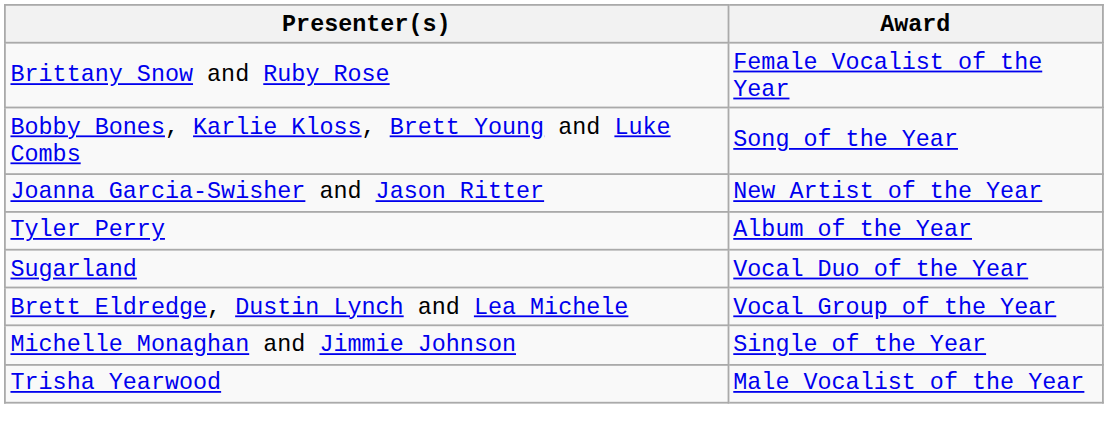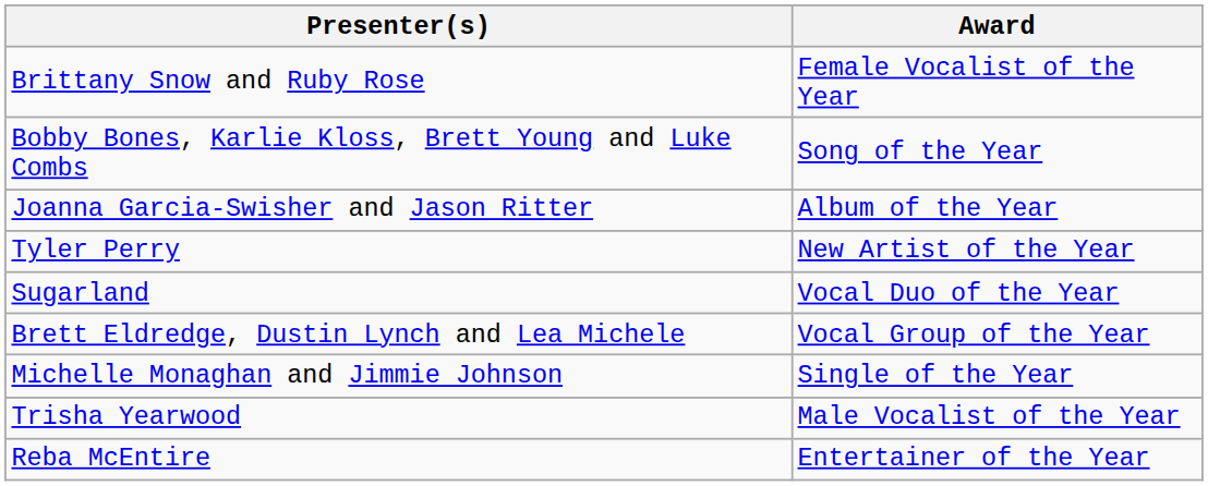 <table class="wikitable">
 <tr>
 <th>Presenter(s)</th>
 <th>Award</th>
 </tr>
 <tr>
 <td><a href='#'>Brittany Snow</a> and <a href='#'>Ruby Rose</a></td>
 <td><a href='#'>Female Vocalist of the Year</a></td>
 </tr>
 <tr>
 <td><a href='#'>Bobby Bones</a>, <a href='#'>Karlie Kloss</a>, <a href='#'>Brett Young</a> and <a href='#'>Luke Combs</a></td>
 <td><a href='#'>Song of the Year</a></td>
 </tr>
 <tr>
 <td><a href='#'>Joanna Garcia-Swisher</a> and <a href='#'>Jason Ritter</a></td>
-<td><a href='#'>New Artist of the Year</a></td>
+<td><a href='#'>Album of the Year</a></td>
 </tr>
 <tr>
 <td><a href='#'>Tyler Perry</a></td>
-<td><a href='#'>Album of the Year</a></td>
+<td><a href='#'>New Artist of the Year</a></td>
 </tr>
 <tr>
 <td><a href='#'>Sugarland</a></td>
 <td><a href='#'>Vocal Duo of the Year</a></td>
 </tr>
 <tr>
 <td><a href='#'>Brett Eldredge</a>, <a href='#'>Dustin Lynch</a> and <a href='#'>Lea Michele</a></td>
 <td><a href='#'>Vocal Group of the Year</a></td>
 </tr>
 <tr>
 <td><a href='#'>Michelle Monaghan</a> and <a href='#'>Jimmie Johnson</a></td>
 <td><a href='#'>Single of the Year</a></td>
 </tr>
 <tr>
 <td><a href='#'>Trisha Yearwood</a></td>
 <td><a href='#'>Male Vocalist of the Year</a></td>
 </tr>
+<tr>
+<td><a href='#'>Reba McEntire</a></td>
+<td><a href='#'>Entertainer of the Year</a></td>
+</tr>
 </table>
